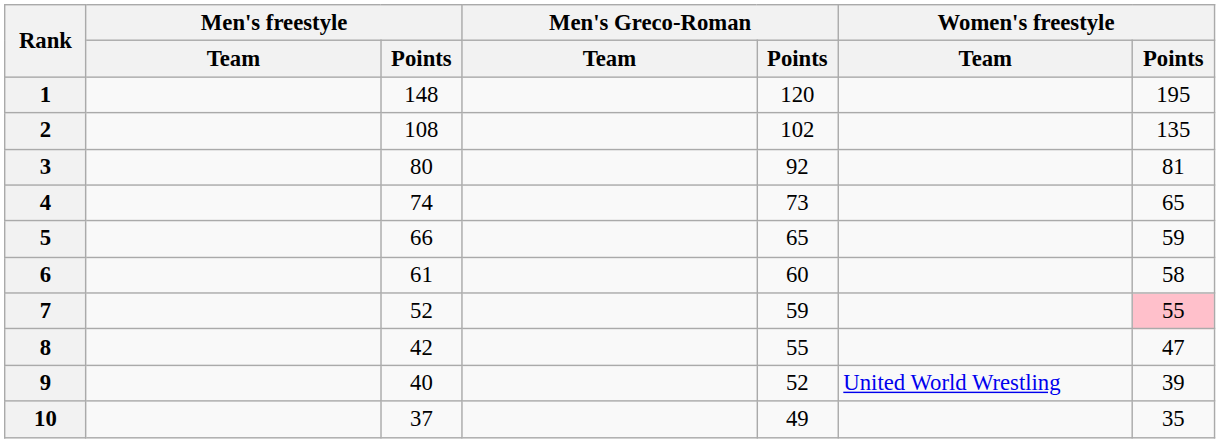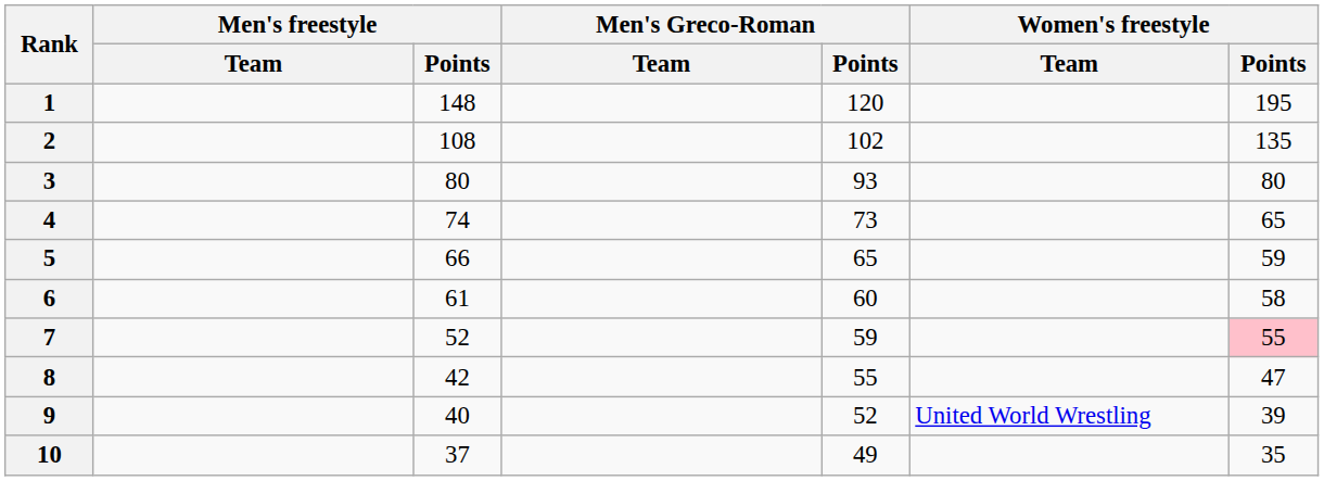 <table class="wikitable" style="text-align:center;">
 <tr>
 <th rowspan="2" width="50">Rank</th>
 <th colspan="2">Men's freestyle</th>
 <th colspan="2">Men's Greco-Roman</th>
 <th colspan="2">Women's freestyle</th>
 </tr>
 <tr>
 <th width="200">Team</th>
 <th width="50">Points</th>
 <th width="200">Team</th>
 <th width="50">Points</th>
 <th width="200">Team</th>
 <th width="50">Points</th>
 </tr>
 <tr>
 <th>1</th>
 <td align="left"></td>
 <td>148</td>
 <td align="left"></td>
 <td>120</td>
 <td align="left"></td>
 <td>195</td>
 </tr>
 <tr>
 <th>2</th>
 <td align="left"></td>
 <td>108</td>
 <td align="left"></td>
 <td>102</td>
 <td align="left"></td>
 <td>135</td>
 </tr>
 <tr>
 <th>3</th>
 <td align="left"></td>
 <td>80</td>
 <td align="left"></td>
-<td>92</td>
+<td>93</td>
 <td align="left"></td>
-<td>81</td>
+<td>80</td>
 </tr>
 <tr>
 <th>4</th>
 <td align="left"></td>
 <td>74</td>
 <td align="left"></td>
 <td>73</td>
 <td align="left"></td>
 <td>65</td>
 </tr>
 <tr>
 <th>5</th>
 <td align="left"></td>
 <td>66</td>
 <td align="left"></td>
 <td>65</td>
 <td align="left"></td>
 <td>59</td>
 </tr>
 <tr>
 <th>6</th>
 <td align="left"></td>
 <td>61</td>
 <td align="left"></td>
 <td>60</td>
 <td align="left"></td>
 <td>58</td>
 </tr>
 <tr>
 <th>7</th>
 <td align="left"></td>
 <td>52</td>
 <td align="left"></td>
 <td>59</td>
 <td align="left"></td>
 <td style="background: pink;">55</td>
 </tr>
 <tr>
 <th>8</th>
 <td align="left"></td>
 <td>42</td>
 <td align="left"></td>
 <td>55</td>
 <td align="left"></td>
 <td>47</td>
 </tr>
 <tr>
 <th>9</th>
 <td align="left"></td>
 <td>40</td>
 <td align="left"></td>
 <td>52</td>
 <td align="left"> <a href='#'>United World Wrestling</a></td>
 <td>39</td>
 </tr>
 <tr>
 <th>10</th>
 <td align="left"></td>
 <td>37</td>
 <td align="left"></td>
 <td>49</td>
 <td align="left"></td>
 <td>35</td>
 </tr>
 </table>
